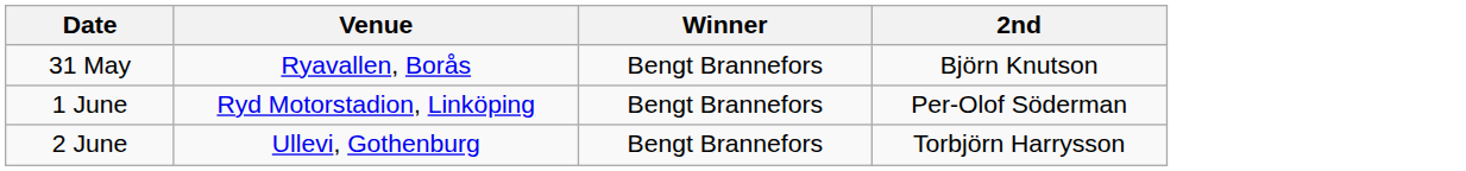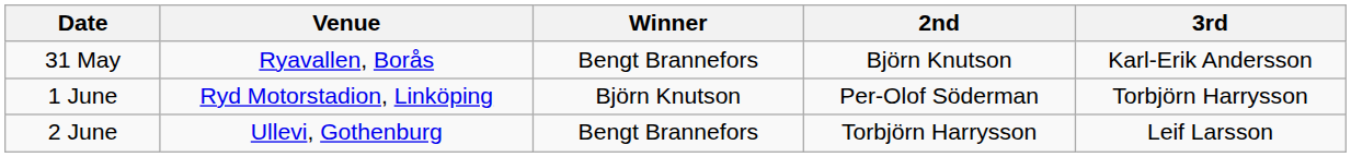 <table class="wikitable" style="text-align:center">
 <tr>
 <th width=100>Date</th>
 <th width=250>Venue</th>
 <th width=180>Winner</th>
 <th width=180>2nd</th>
+<th width=180>3rd</th>
 </tr>
 <tr>
 <td>31 May</td>
 <td><a href='#'>Ryavallen</a>, <a href='#'>Borås</a></td>
 <td>Bengt Brannefors</td>
 <td>Björn Knutson</td>
+<td>Karl-Erik Andersson</td>
 </tr>
 <tr>
 <td>1 June</td>
 <td><a href='#'>Ryd Motorstadion</a>, <a href='#'>Linköping</a></td>
-<td>Bengt Brannefors</td>
+<td>Björn Knutson</td>
 <td>Per-Olof Söderman</td>
+<td>Torbjörn Harrysson</td>
 </tr>
 <tr>
 <td>2 June</td>
 <td><a href='#'>Ullevi</a>, <a href='#'>Gothenburg</a></td>
 <td>Bengt Brannefors</td>
 <td>Torbjörn Harrysson</td>
+<td>Leif Larsson</td>
 </tr>
 </table>
